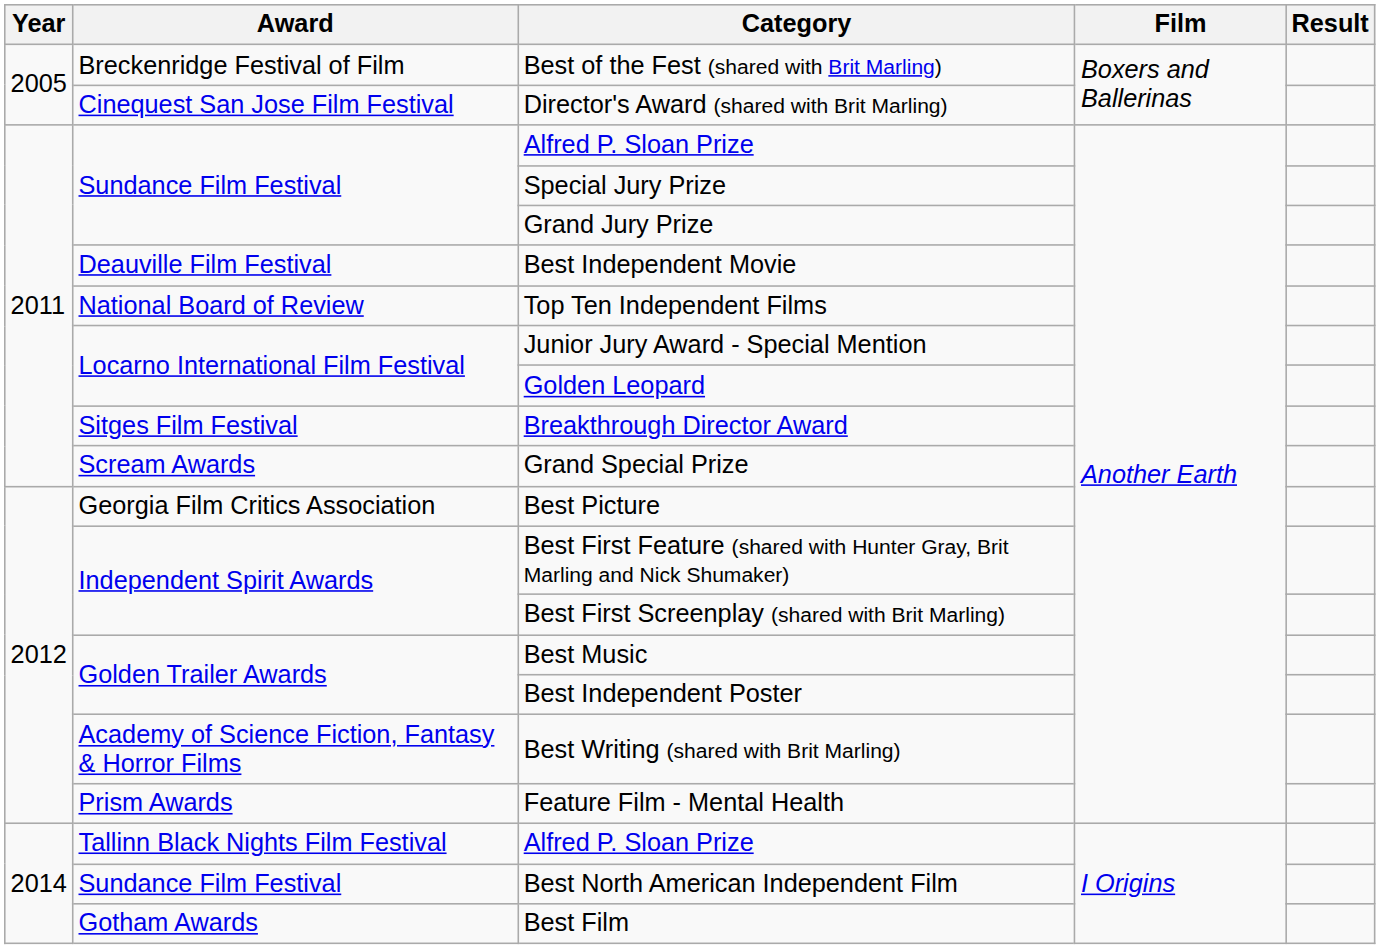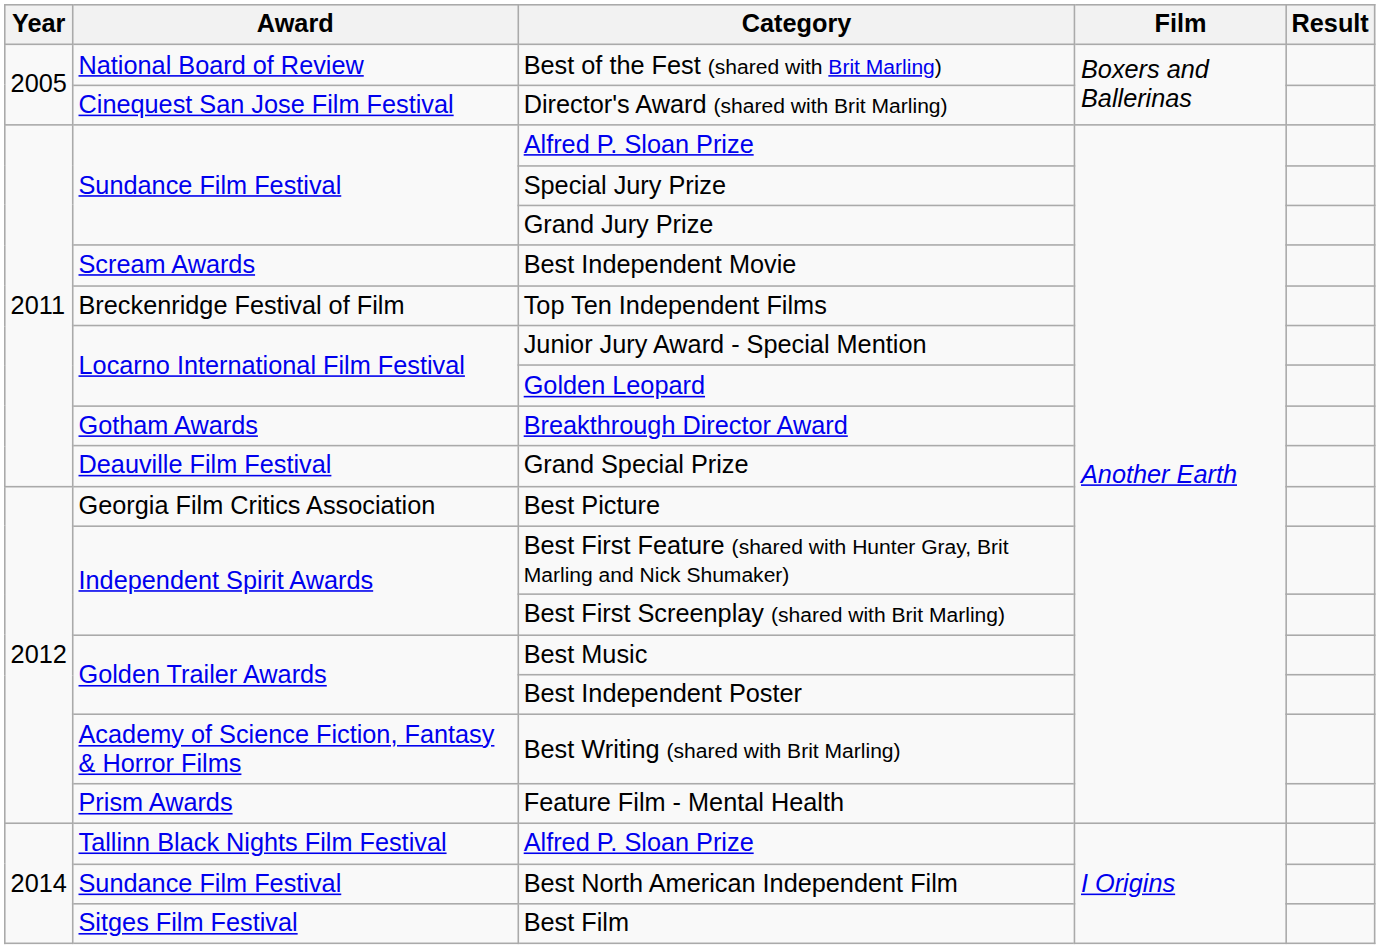 <table class="wikitable">
 <tr>
 <th>Year</th>
 <th>Award</th>
 <th>Category</th>
 <th>Film</th>
 <th>Result</th>
 </tr>
 <tr>
 <td rowspan="2">2005</td>
-<td>Breckenridge Festival of Film</td>
+<td><a href='#'>National Board of Review</a></td>
 <td>Best of the Fest <small>(shared with <a href='#'>Brit Marling</a>)</small></td>
 <td rowspan=2><em>Boxers and Ballerinas</em></td>
 <td></td>
 </tr>
 <tr>
 <td><a href='#'>Cinequest San Jose Film Festival</a></td>
 <td>Director's Award <small>(shared with Brit Marling)</small></td>
 <td></td>
 </tr>
 <tr>
 <td rowspan="9">2011</td>
 <td rowspan="3"><a href='#'>Sundance Film Festival</a></td>
 <td><a href='#'>Alfred P. Sloan Prize</a></td>
 <td rowspan=16><em><a href='#'>Another Earth</a></em></td>
 <td></td>
 </tr>
 <tr>
 <td>Special Jury Prize</td>
 <td></td>
 </tr>
 <tr>
 <td>Grand Jury Prize</td>
 <td></td>
 </tr>
 <tr>
-<td><a href='#'>Deauville Film Festival</a></td>
+<td><a href='#'>Scream Awards</a></td>
 <td>Best Independent Movie</td>
 <td></td>
 </tr>
 <tr>
-<td><a href='#'>National Board of Review</a></td>
+<td>Breckenridge Festival of Film</td>
 <td>Top Ten Independent Films</td>
 <td></td>
 </tr>
 <tr>
 <td rowspan="2"><a href='#'>Locarno International Film Festival</a></td>
 <td>Junior Jury Award - Special Mention</td>
 <td></td>
 </tr>
 <tr>
 <td><a href='#'>Golden Leopard</a></td>
 <td></td>
 </tr>
 <tr>
-<td><a href='#'>Sitges Film Festival</a></td>
+<td><a href='#'>Gotham Awards</a></td>
 <td><a href='#'>Breakthrough Director Award</a></td>
 <td></td>
 </tr>
 <tr>
-<td><a href='#'>Scream Awards</a></td>
+<td><a href='#'>Deauville Film Festival</a></td>
 <td>Grand Special Prize</td>
 <td></td>
 </tr>
 <tr>
 <td rowspan="7">2012</td>
 <td>Georgia Film Critics Association</td>
 <td>Best Picture</td>
 <td></td>
 </tr>
 <tr>
 <td rowspan="2"><a href='#'>Independent Spirit Awards</a></td>
 <td>Best First Feature <small>(shared with Hunter Gray, Brit Marling and Nick Shumaker)</small></td>
 <td></td>
 </tr>
 <tr>
 <td>Best First Screenplay <small>(shared with Brit Marling)</small></td>
 <td></td>
 </tr>
 <tr>
 <td rowspan="2"><a href='#'>Golden Trailer Awards</a></td>
 <td>Best Music</td>
 <td></td>
 </tr>
 <tr>
 <td>Best Independent Poster</td>
 <td></td>
 </tr>
 <tr>
 <td><a href='#'>Academy of Science Fiction, Fantasy & Horror Films</a></td>
 <td>Best Writing <small>(shared with Brit Marling)</small></td>
 <td></td>
 </tr>
 <tr>
 <td><a href='#'>Prism Awards</a></td>
 <td>Feature Film - Mental Health</td>
 <td></td>
 </tr>
 <tr>
 <td rowspan="3">2014</td>
 <td><a href='#'>Tallinn Black Nights Film Festival</a></td>
 <td><a href='#'>Alfred P. Sloan Prize</a></td>
 <td rowspan=3><em><a href='#'>I Origins</a></em></td>
 <td></td>
 </tr>
 <tr>
 <td><a href='#'>Sundance Film Festival</a></td>
 <td>Best North American Independent Film</td>
 <td></td>
 </tr>
 <tr>
-<td><a href='#'>Gotham Awards</a></td>
+<td><a href='#'>Sitges Film Festival</a></td>
 <td>Best Film</td>
 <td></td>
 </tr>
 </table>
